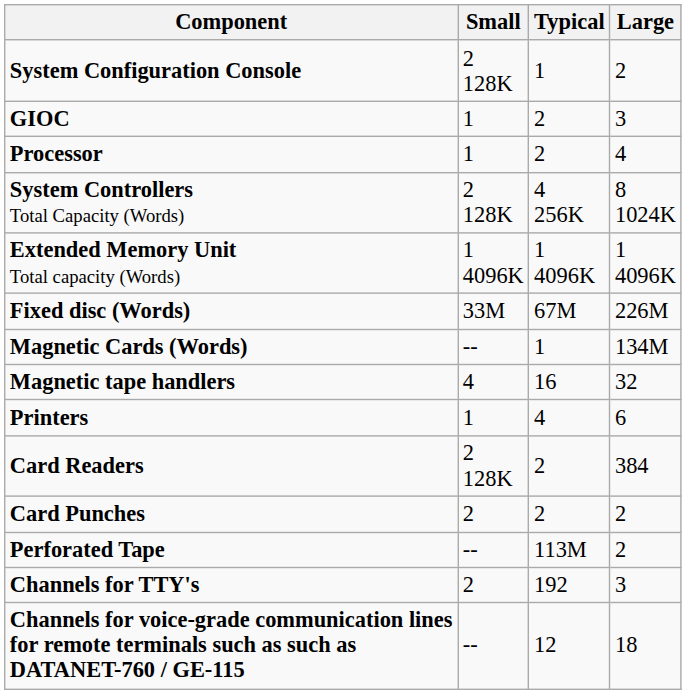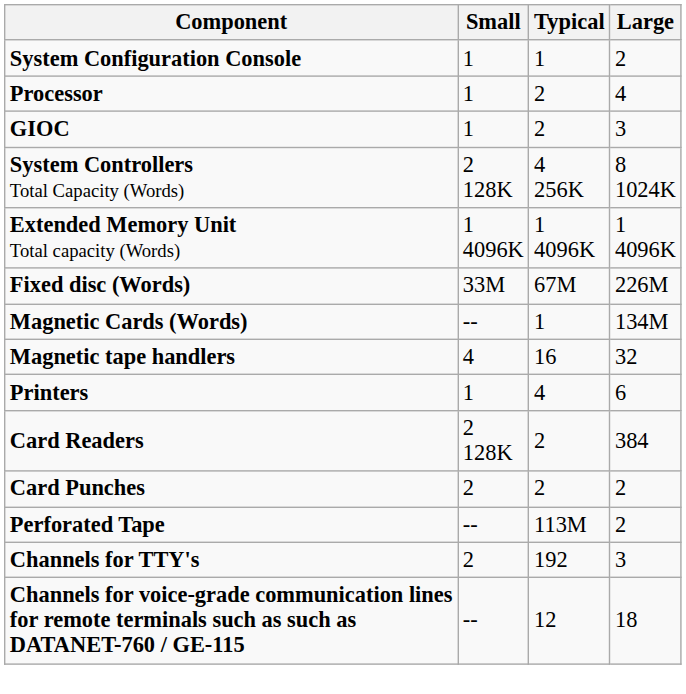 <table class="wikitable sortable">
 <tr>
 <th>Component</th>
 <th>Small</th>
 <th>Typical</th>
 <th>Large</th>
 </tr>
 <tr>
 <td><strong>System Configuration Console</strong></td>
-<td>2<br>128K</td>
+<td>1</td>
 <td>1</td>
 <td>2</td>
+</tr>
+<tr>
+<td><strong>Processor</strong></td>
+<td>1</td>
+<td>2</td>
+<td>4</td>
 </tr>
 <tr>
 <td><strong>GIOC</strong></td>
 <td>1</td>
 <td>2</td>
 <td>3</td>
-</tr>
-<tr>
-<td><strong>Processor</strong></td>
-<td>1</td>
-<td>2</td>
-<td>4</td>
 </tr>
 <tr>
 <td><strong>System Controllers</strong><br><small>Total Capacity (Words)</small></td>
 <td>2<br>128K</td>
 <td>4<br>256K</td>
 <td>8<br>1024K</td>
 </tr>
 <tr>
 <td><strong>Extended Memory Unit</strong><br><small>Total capacity (Words)</small></td>
 <td>1<br>4096K</td>
 <td>1<br>4096K</td>
 <td>1<br>4096K</td>
 </tr>
 <tr>
 <td><strong>Fixed disc (Words)</strong></td>
 <td>33M</td>
 <td>67M</td>
 <td>226M</td>
 </tr>
 <tr>
 <td><strong>Magnetic Cards (Words)</strong></td>
 <td>--</td>
 <td>1</td>
 <td>134M</td>
 </tr>
 <tr>
 <td><strong>Magnetic tape handlers</strong></td>
 <td>4</td>
 <td>16</td>
 <td>32</td>
 </tr>
 <tr>
 <td><strong>Printers</strong></td>
 <td>1</td>
 <td>4</td>
 <td>6</td>
 </tr>
 <tr>
 <td><strong>Card Readers</strong></td>
 <td>2<br>128K</td>
 <td>2</td>
 <td>384</td>
 </tr>
 <tr>
 <td><strong>Card Punches</strong></td>
 <td>2</td>
 <td>2</td>
 <td>2</td>
 </tr>
 <tr>
 <td><strong>Perforated Tape</strong></td>
 <td>--</td>
 <td>113M</td>
 <td>2</td>
 </tr>
 <tr>
 <td><strong>Channels for TTY's</strong></td>
 <td>2</td>
 <td>192</td>
 <td>3</td>
 </tr>
 <tr>
 <td><strong>Channels for voice-grade communication lines</strong><br><strong>for remote terminals such as such as</strong><br><strong>DATANET-760 / GE-115</strong></td>
 <td>--</td>
 <td>12</td>
 <td>18</td>
 </tr>
 </table>
